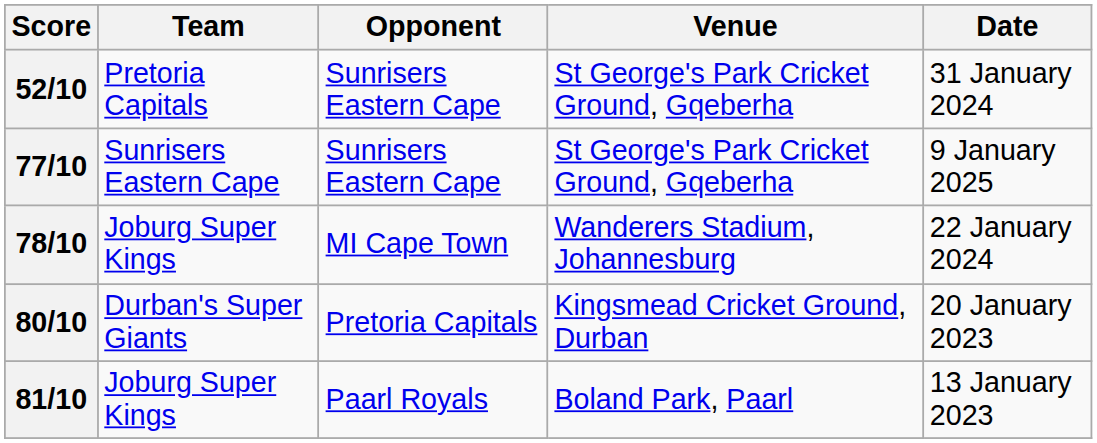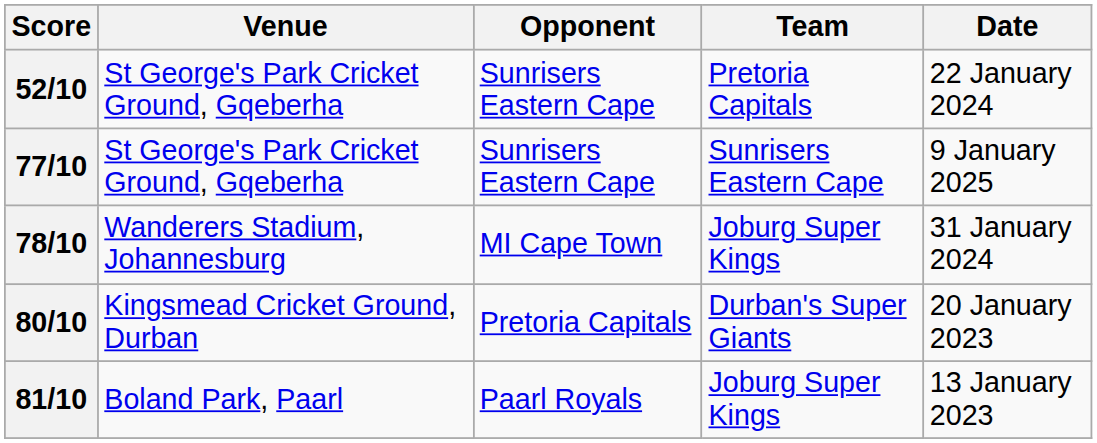 <table class="wikitable">
 <tr>
 <th>Score</th>
+<th>Venue</th>
+<th>Opponent</th>
 <th>Team</th>
-<th>Opponent</th>
-<th>Venue</th>
 <th>Date</th>
 </tr>
 <tr>
 <th>52/10</th>
+<td><a href='#'>St George's Park Cricket Ground</a>, <a href='#'>Gqeberha</a></td>
+<td><a href='#'>Sunrisers Eastern Cape</a></td>
 <td><a href='#'>Pretoria Capitals</a></td>
-<td><a href='#'>Sunrisers Eastern Cape</a></td>
-<td><a href='#'>St George's Park Cricket Ground</a>, <a href='#'>Gqeberha</a></td>
-<td>31 January 2024</td>
+<td>22 January 2024</td>
 </tr>
 <tr>
 <th>77/10</th>
+<td><a href='#'>St George's Park Cricket Ground</a>, <a href='#'>Gqeberha</a></td>
 <td><a href='#'>Sunrisers Eastern Cape</a></td>
 <td><a href='#'>Sunrisers Eastern Cape</a></td>
-<td><a href='#'>St George's Park Cricket Ground</a>, <a href='#'>Gqeberha</a></td>
 <td>9 January 2025</td>
 </tr>
 <tr>
 <th>78/10</th>
+<td><a href='#'>Wanderers Stadium</a>, <a href='#'>Johannesburg</a></td>
+<td><a href='#'>MI Cape Town</a></td>
 <td><a href='#'>Joburg Super Kings</a></td>
-<td><a href='#'>MI Cape Town</a></td>
-<td><a href='#'>Wanderers Stadium</a>, <a href='#'>Johannesburg</a></td>
-<td>22 January 2024</td>
+<td>31 January 2024</td>
 </tr>
 <tr>
 <th>80/10</th>
+<td><a href='#'>Kingsmead Cricket Ground</a>, <a href='#'>Durban</a></td>
+<td><a href='#'>Pretoria Capitals</a></td>
 <td><a href='#'>Durban's Super Giants</a></td>
-<td><a href='#'>Pretoria Capitals</a></td>
-<td><a href='#'>Kingsmead Cricket Ground</a>, <a href='#'>Durban</a></td>
 <td>20 January 2023</td>
 </tr>
 <tr>
 <th>81/10</th>
+<td><a href='#'>Boland Park</a>, <a href='#'>Paarl</a></td>
+<td><a href='#'>Paarl Royals</a></td>
 <td><a href='#'>Joburg Super Kings</a></td>
-<td><a href='#'>Paarl Royals</a></td>
-<td><a href='#'>Boland Park</a>, <a href='#'>Paarl</a></td>
 <td>13 January 2023</td>
 </tr>
 </table>
